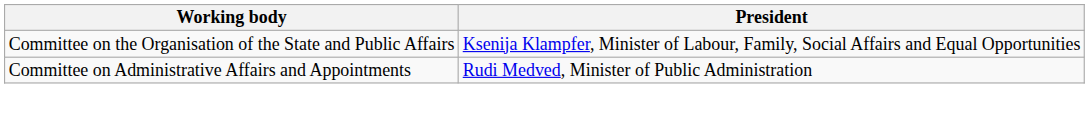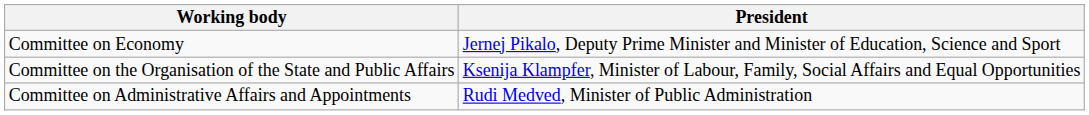 <table class="wikitable" style="line-height:16px;">
 <tr>
 <th>Working body</th>
 <th>President</th>
+</tr>
+<tr>
+<td>Committee on Economy</td>
+<td><a href='#'>Jernej Pikalo</a>, Deputy Prime Minister and Minister of Education, Science and Sport</td>
 </tr>
 <tr>
 <td>Committee on the Organisation of the State and Public Affairs</td>
 <td><a href='#'>Ksenija Klampfer</a>, Minister of Labour, Family, Social Affairs and Equal Opportunities</td>
 </tr>
 <tr>
 <td>Committee on Administrative Affairs and Appointments</td>
 <td><a href='#'>Rudi Medved</a>, Minister of Public Administration</td>
 </tr>
 </table>
